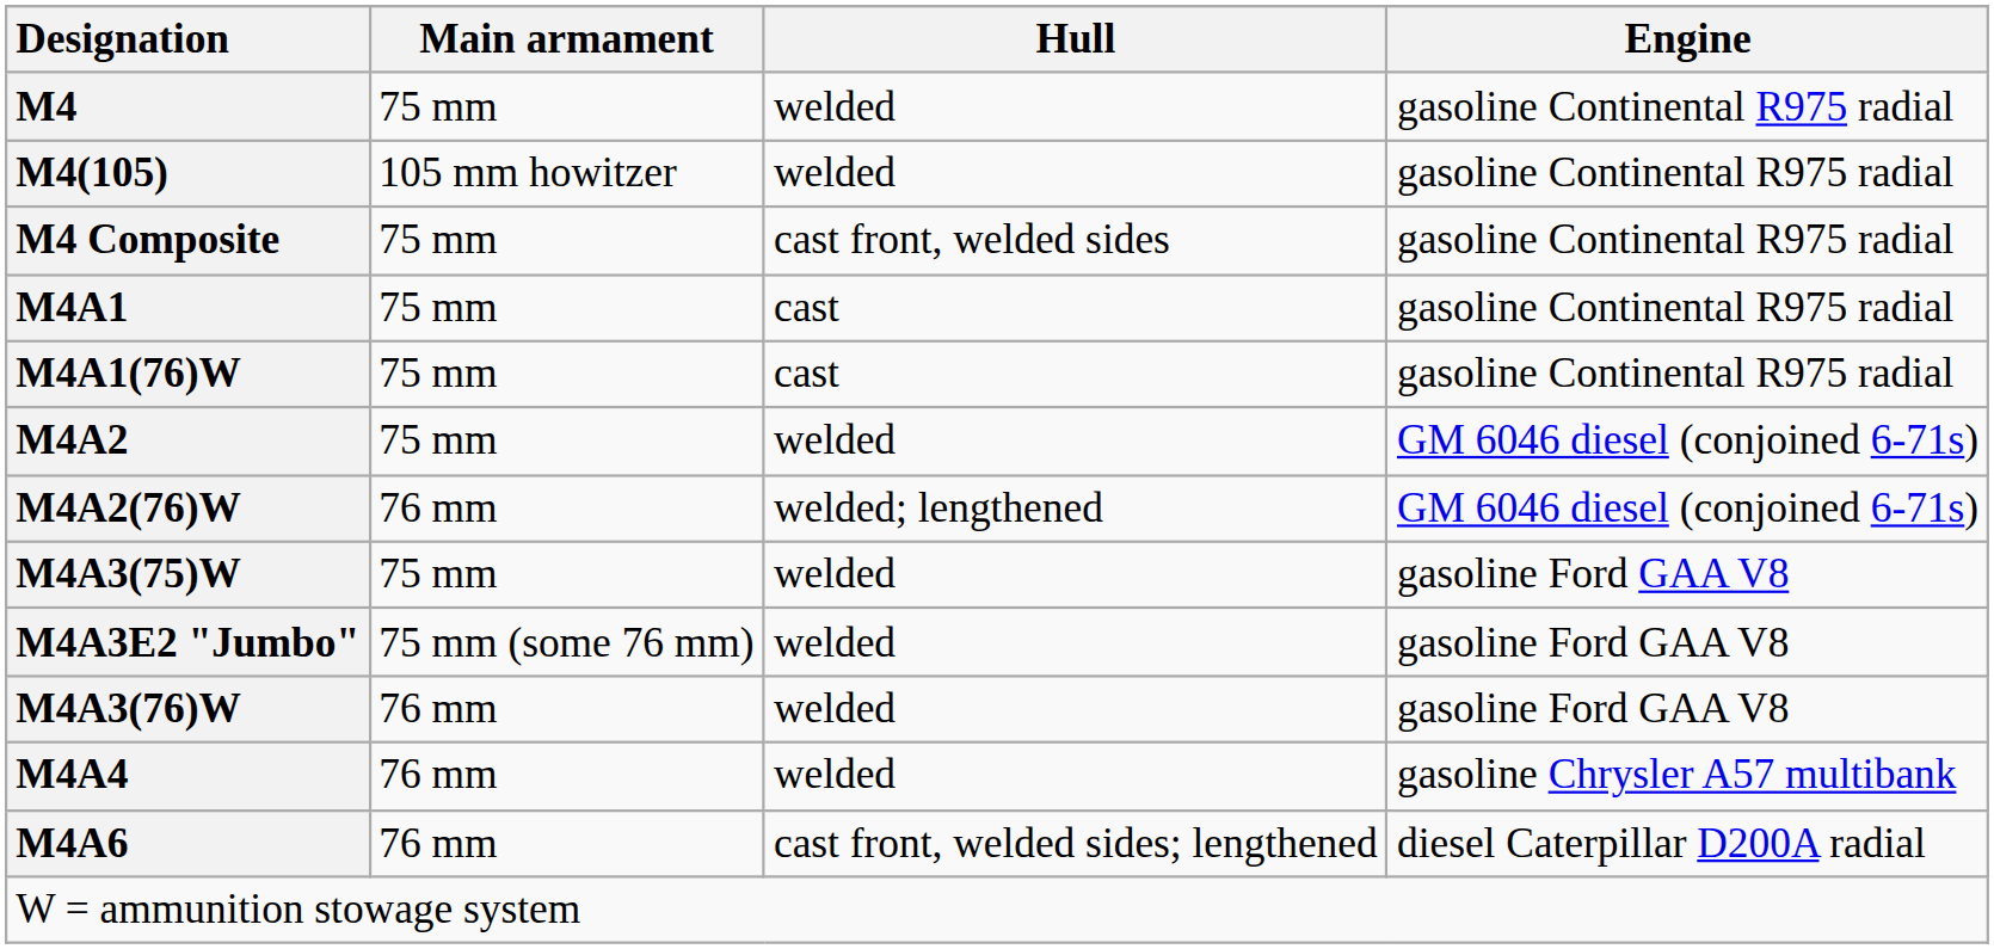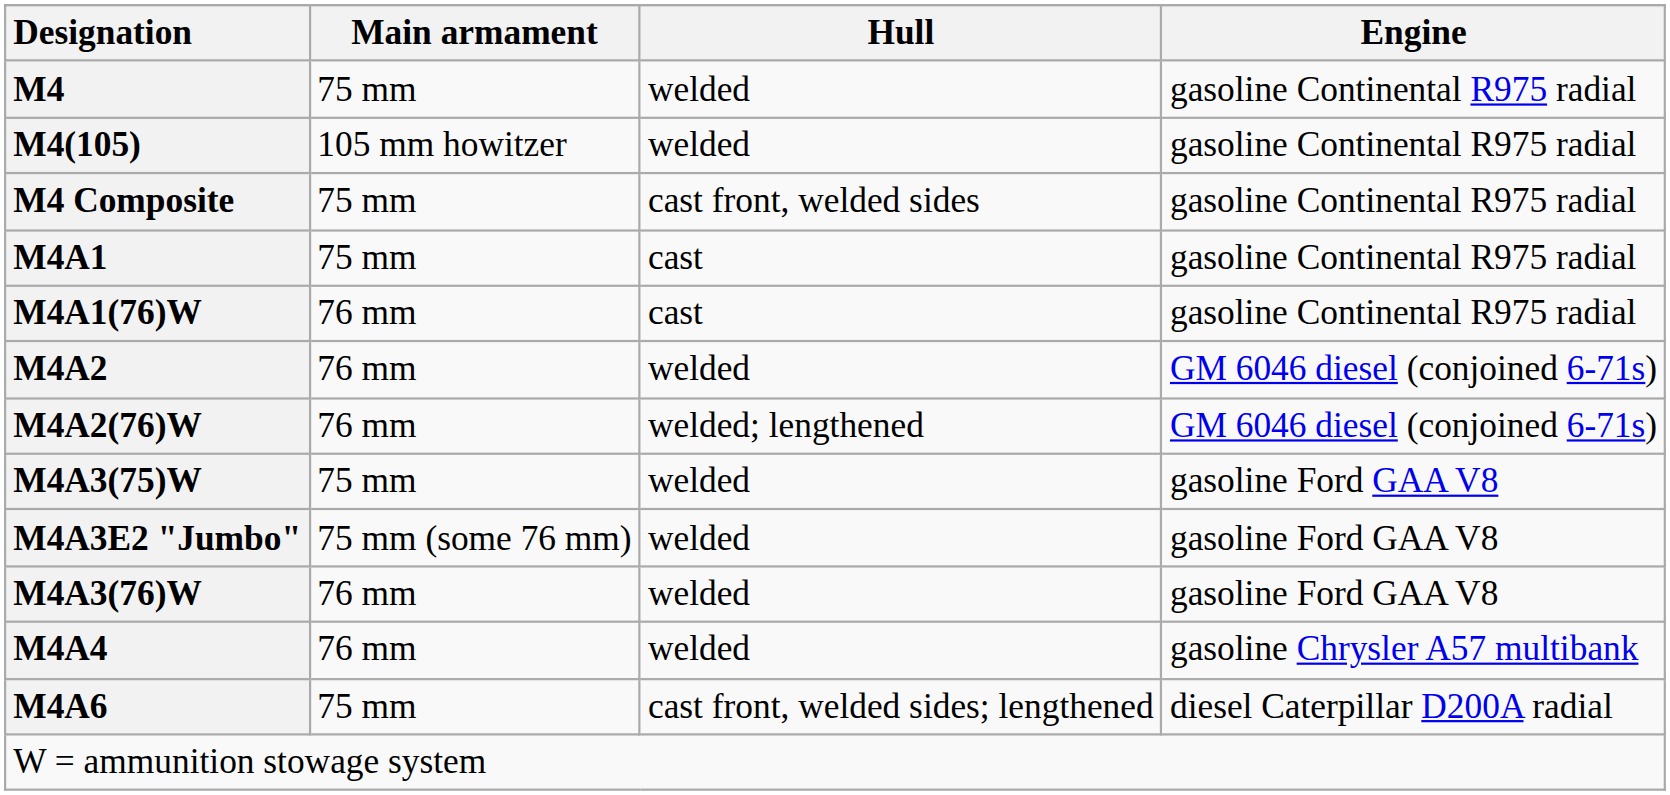 <table class="wikitable">
 <tr>
 </tr>
 <tr>
 <th style="text-align: left;">Designation</th>
 <th>Main armament</th>
 <th>Hull</th>
 <th>Engine</th>
 </tr>
 <tr>
 <th style="text-align: left;">M4</th>
 <td>75 mm</td>
 <td>welded</td>
 <td>gasoline Continental <a href='#'>R975</a> radial</td>
 </tr>
 <tr>
 <th style="text-align: left;">M4(105)</th>
 <td>105 mm howitzer</td>
 <td>welded</td>
 <td>gasoline Continental R975 radial</td>
 </tr>
 <tr>
 <th style="text-align: left;">M4 Composite</th>
 <td>75 mm</td>
 <td>cast front, welded sides</td>
 <td>gasoline Continental R975 radial</td>
 </tr>
 <tr>
 <th style="text-align: left;">M4A1</th>
 <td>75 mm</td>
 <td>cast</td>
 <td>gasoline Continental R975 radial</td>
 </tr>
 <tr>
 <th style="text-align: left;">M4A1(76)W</th>
-<td>75 mm</td>
+<td>76 mm</td>
 <td>cast</td>
 <td>gasoline Continental R975 radial</td>
 </tr>
 <tr>
 <th style="text-align: left;">M4A2</th>
-<td>75 mm</td>
+<td>76 mm</td>
 <td>welded</td>
 <td><a href='#'>GM 6046 diesel</a> (conjoined <a href='#'>6-71s</a>)</td>
 </tr>
 <tr>
 <th style="text-align: left;">M4A2(76)W</th>
 <td>76 mm</td>
 <td>welded; lengthened</td>
 <td><a href='#'>GM 6046 diesel</a> (conjoined <a href='#'>6-71s</a>)</td>
 </tr>
 <tr>
 <th style="text-align: left;">M4A3(75)W</th>
 <td>75 mm</td>
 <td>welded</td>
 <td>gasoline Ford <a href='#'>GAA V8</a></td>
 </tr>
 <tr>
 <th style="text-align: left;">M4A3E2 "Jumbo"</th>
 <td>75 mm (some 76 mm)</td>
 <td>welded</td>
 <td>gasoline Ford GAA V8</td>
 </tr>
 <tr>
 <th style="text-align: left;">M4A3(76)W</th>
 <td>76 mm</td>
 <td>welded</td>
 <td>gasoline Ford GAA V8</td>
 </tr>
 <tr>
 <th style="text-align: left;">M4A4</th>
 <td>76 mm</td>
 <td>welded</td>
 <td>gasoline <a href='#'>Chrysler A57 multibank</a></td>
 </tr>
 <tr>
 <th style="text-align: left;">M4A6</th>
-<td>76 mm</td>
+<td>75 mm</td>
 <td>cast front, welded sides; lengthened</td>
 <td>diesel Caterpillar <a href='#'>D200A</a> radial</td>
 </tr>
 <tr>
 <td colspan=4 style="text-align: left;">W = ammunition stowage system</td>
 </tr>
 </table>
